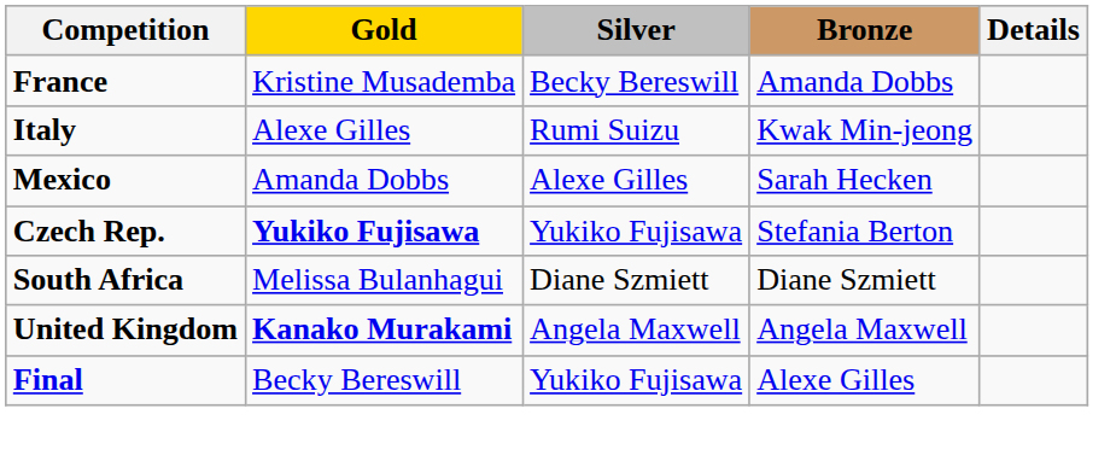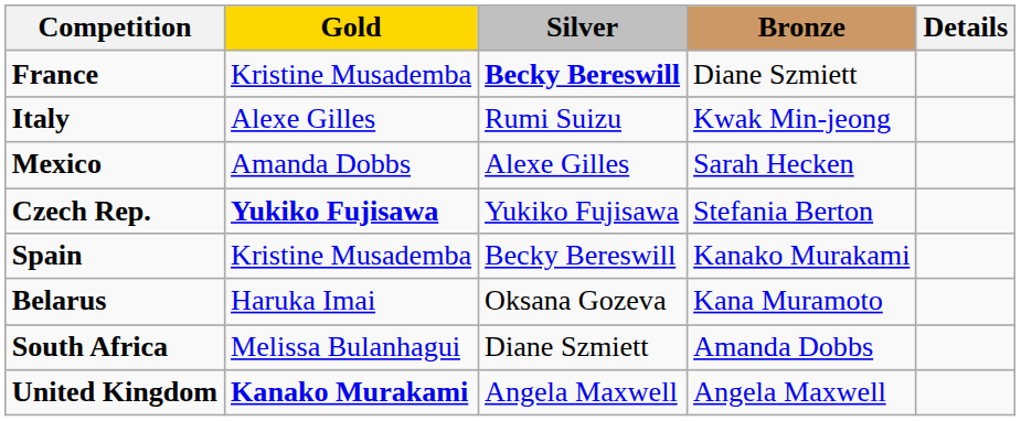 <table class="wikitable">
 <tr>
 <th>Competition</th>
 <td align=center bgcolor=gold><strong>Gold</strong></td>
 <td align=center bgcolor=silver><strong>Silver</strong></td>
 <td align=center bgcolor=cc9966><strong>Bronze</strong></td>
 <th>Details</th>
 </tr>
 <tr>
 <td><strong>France</strong></td>
 <td> <a href='#'>Kristine Musademba</a></td>
-<td> <a href='#'>Becky Bereswill</a></td>
-<td> <a href='#'>Amanda Dobbs</a></td>
+<td><strong> <a href='#'>Becky Bereswill</a></strong></td>
+<td> Diane Szmiett</td>
 <td></td>
 </tr>
 <tr>
 <td><strong>Italy</strong></td>
 <td> <a href='#'>Alexe Gilles</a></td>
 <td> <a href='#'>Rumi Suizu</a></td>
 <td> <a href='#'>Kwak Min-jeong</a></td>
 <td></td>
 </tr>
 <tr>
 <td><strong>Mexico</strong></td>
 <td> <a href='#'>Amanda Dobbs</a></td>
 <td> <a href='#'>Alexe Gilles</a></td>
 <td> <a href='#'>Sarah Hecken</a></td>
 <td></td>
 </tr>
 <tr>
 <td><strong>Czech Rep.</strong></td>
 <td><strong> <a href='#'>Yukiko Fujisawa</a></strong></td>
 <td> <a href='#'>Yukiko Fujisawa</a></td>
 <td> <a href='#'>Stefania Berton</a></td>
 <td></td>
 </tr>
 <tr>
+<td><strong>Spain</strong></td>
+<td> <a href='#'>Kristine Musademba</a></td>
+<td> <a href='#'>Becky Bereswill</a></td>
+<td> <a href='#'>Kanako Murakami</a></td>
+<td></td>
+</tr>
+<tr>
+<td><strong>Belarus</strong></td>
+<td> <a href='#'>Haruka Imai</a></td>
+<td> Oksana Gozeva</td>
+<td> <a href='#'>Kana Muramoto</a></td>
+<td></td>
+</tr>
+<tr>
 <td><strong>South Africa</strong></td>
 <td> <a href='#'>Melissa Bulanhagui</a></td>
 <td> Diane Szmiett</td>
-<td> Diane Szmiett</td>
+<td> <a href='#'>Amanda Dobbs</a></td>
 <td></td>
 </tr>
 <tr>
 <td><strong>United Kingdom</strong></td>
 <td><strong> <a href='#'>Kanako Murakami</a></strong></td>
 <td> <a href='#'>Angela Maxwell</a></td>
 <td> <a href='#'>Angela Maxwell</a></td>
 <td></td>
 </tr>
-<tr>
-<td><strong><a href='#'>Final</a></strong></td>
-<td> <a href='#'>Becky Bereswill</a></td>
-<td> <a href='#'>Yukiko Fujisawa</a></td>
-<td> <a href='#'>Alexe Gilles</a></td>
-<td></td>
-</tr>
 </table>
